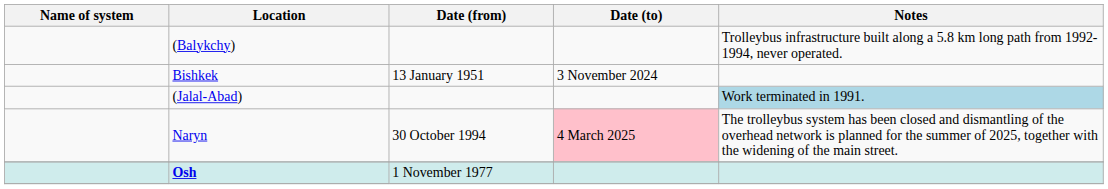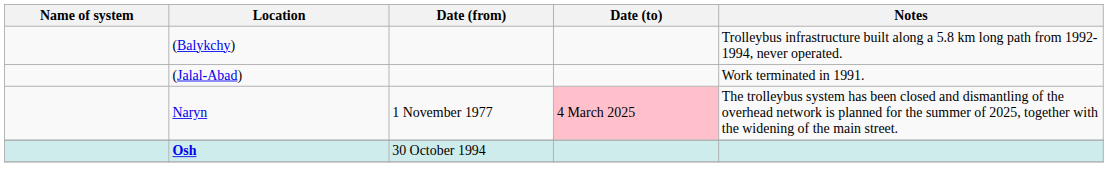 <table class="wikitable" width=100%>
 <tr>
 <th width=15%>Name of system</th>
 <th width=20%>Location</th>
 <th width=15%>Date (from)</th>
 <th width=15%>Date (to)</th>
 <th width=35%>Notes</th>
 </tr>
 <tr>
 <td></td>
 <td>(<a href='#'>Balykchy</a>)</td>
 <td></td>
 <td></td>
 <td>Trolleybus infrastructure built along a 5.8 km long path from 1992-1994, never operated.</td>
 </tr>
 <tr>
-<td> </td>
-<td><a href='#'>Bishkek</a></td>
-<td>13 January 1951</td>
-<td>3  November 2024</td>
-<td> </td>
-</tr>
-<tr>
 <td></td>
 <td>(<a href='#'>Jalal-Abad</a>)</td>
 <td></td>
 <td></td>
-<td style="background: lightblue;">Work terminated in 1991.</td>
+<td>Work terminated in 1991.</td>
 </tr>
 <tr>
 <td> </td>
 <td><a href='#'>Naryn</a></td>
-<td>30 October 1994</td>
+<td>1 November 1977</td>
 <td style="background: pink;">4 March 2025</td>
 <td>The trolleybus system has been closed and dismantling of the overhead network is planned for the summer of 2025, together with the widening of the main street.</td>
 </tr>
 <tr>
 </tr>
 <tr style="background:#CFECEC">
 <td> </td>
 <td><strong><a href='#'>Osh</a></strong></td>
-<td>1 November 1977</td>
+<td>30 October 1994</td>
 <td> </td>
 <td> </td>
 </tr>
 <tr>
 </tr>
 </table>
